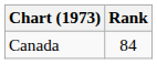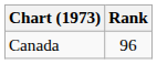 <table class="wikitable">
 <tr>
 <th>Chart (1973)</th>
 <th>Rank</th>
 </tr>
 <tr>
 <td>Canada</td>
-<td style="text-align:center;">84</td>
+<td style="text-align:center;">96</td>
 </tr>
 </table>
